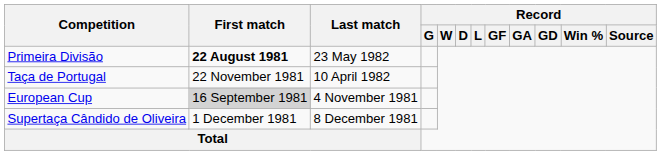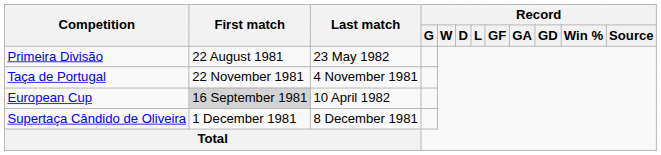 <table class="wikitable" style="text-align: center">
 <tr>
 <th rowspan="2">Competition</th>
 <th rowspan="2">First match</th>
 <th rowspan="2">Last match</th>
 <th colspan="9">Record</th>
 </tr>
 <tr>
 <th>G</th>
 <th>W</th>
 <th>D</th>
 <th>L</th>
 <th>GF</th>
 <th>GA</th>
 <th>GD</th>
 <th>Win %</th>
 <th>Source</th>
 </tr>
 <tr>
 <td align=left><a href='#'>Primeira Divisão</a></td>
-<td align=left><strong>22 August 1981</strong></td>
+<td align=left>22 August 1981</td>
 <td align=left>23 May 1982<br></td>
 <td align=left></td>
 </tr>
 <tr>
 <td align=left><a href='#'>Taça de Portugal</a></td>
 <td align=left>22 November 1981</td>
-<td align=left>10 April 1982<br></td>
+<td align=left>4 November 1981<br></td>
 <td align=left></td>
 </tr>
 <tr>
 <td align=left><a href='#'>European Cup</a></td>
 <td align=left style="background: lightgrey;">16 September 1981</td>
-<td align=left>4 November 1981<br></td>
+<td align=left>10 April 1982<br></td>
 <td align=left></td>
 </tr>
 <tr>
 <td align=left><a href='#'>Supertaça Cândido de Oliveira</a></td>
 <td align=left>1 December 1981</td>
 <td align=left>8 December 1981<br></td>
 <td align=left></td>
 </tr>
 <tr>
 <th colspan="3">Total<br></th>
 </tr>
 </table>
